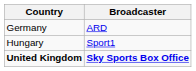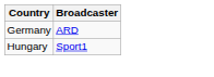 <table class="wikitable">
 <tr>
 <th align=center>Country</th>
 <th align=center>Broadcaster</th>
 </tr>
 <tr>
 <td>Germany</td>
 <td><a href='#'>ARD</a></td>
 </tr>
 <tr>
 <td>Hungary</td>
 <td><a href='#'>Sport1</a></td>
 </tr>
-<tr>
-<td><strong>United Kingdom</strong></td>
-<td><strong><a href='#'>Sky Sports Box Office</a></strong></td>
-</tr>
 </table>
